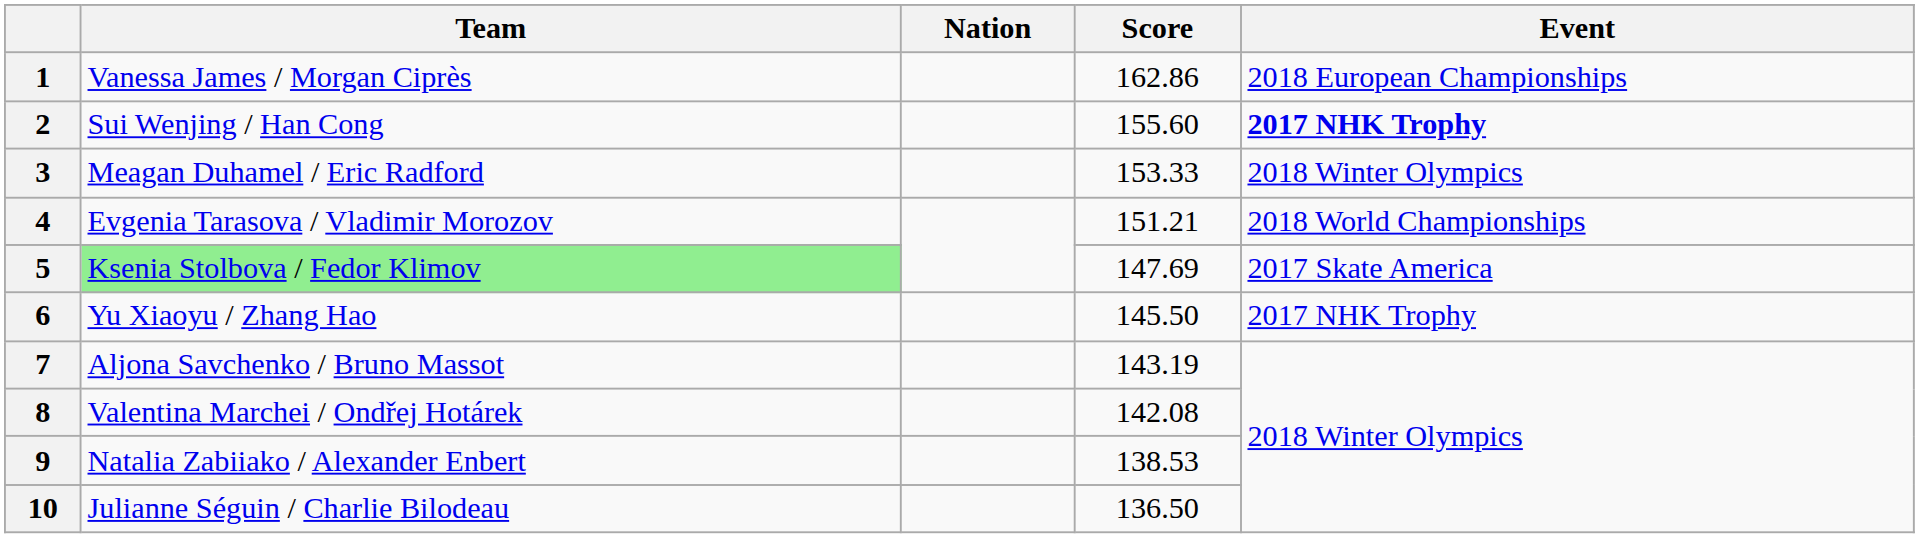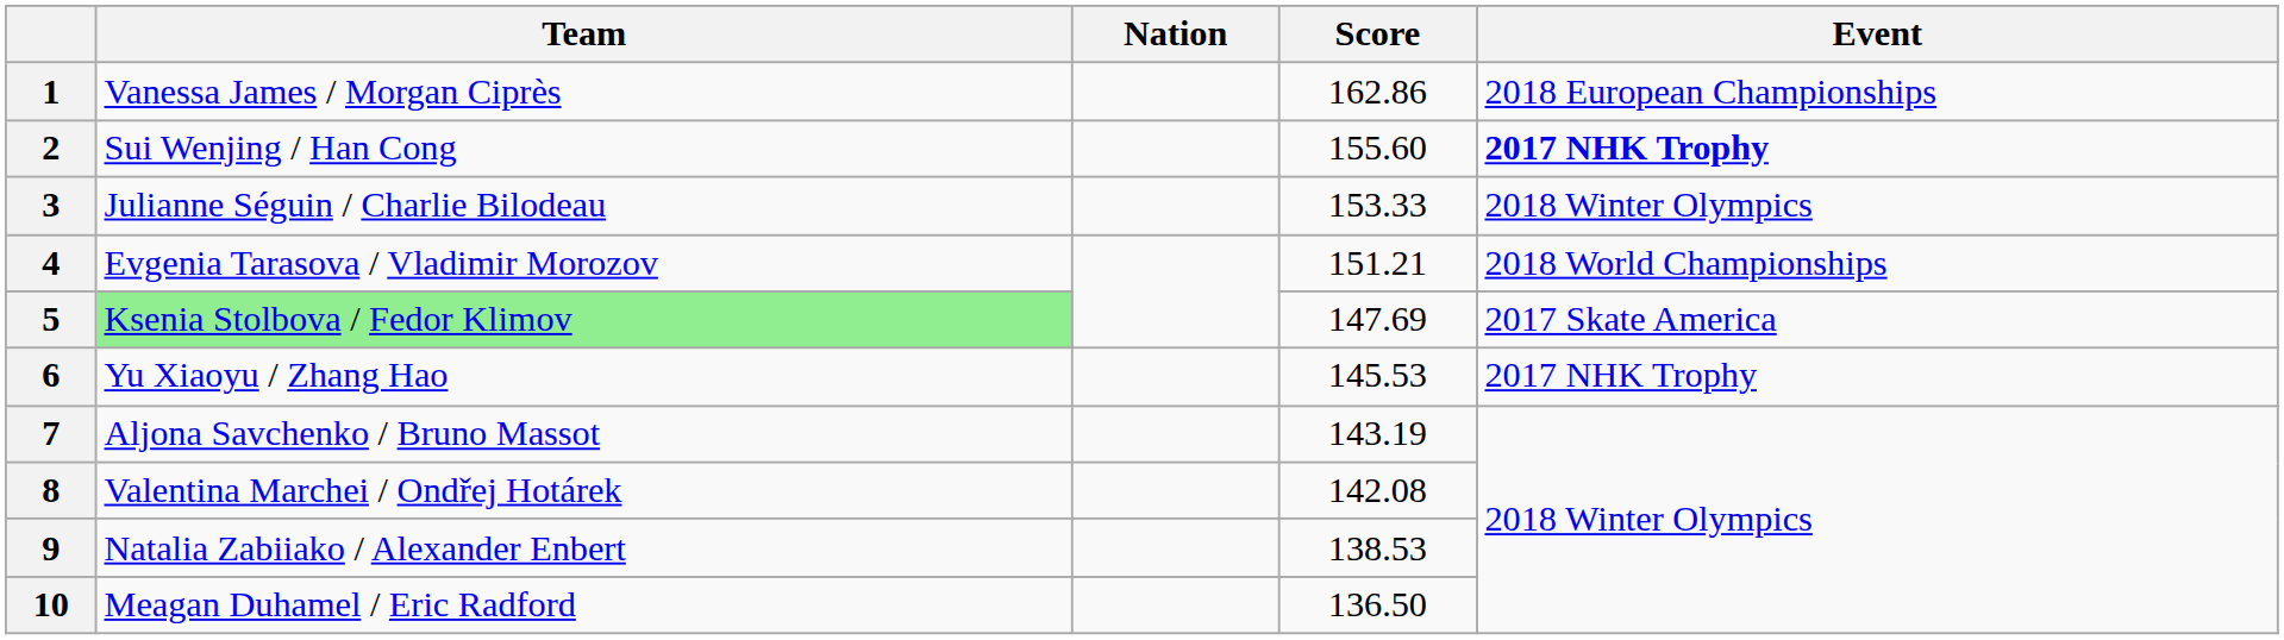 <table class="wikitable sortable" style="text-align:left; width:80%">
 <tr>
 <th scope="col"></th>
 <th scope="col">Team</th>
 <th scope="col">Nation</th>
 <th scope="col">Score</th>
 <th scope="col">Event</th>
 </tr>
 <tr>
 <th scope="row">1</th>
 <td><a href='#'>Vanessa James</a> / <a href='#'>Morgan Ciprès</a></td>
 <td></td>
 <td style="text-align:center;">162.86</td>
 <td><a href='#'>2018 European Championships</a></td>
 </tr>
 <tr>
 <th scope="row">2</th>
 <td><a href='#'>Sui Wenjing</a> / <a href='#'>Han Cong</a></td>
 <td></td>
 <td style="text-align:center;">155.60</td>
 <td><strong><a href='#'>2017 NHK Trophy</a></strong></td>
 </tr>
 <tr>
 <th scope="row">3</th>
-<td><a href='#'>Meagan Duhamel</a> / <a href='#'>Eric Radford</a></td>
+<td><a href='#'>Julianne Séguin</a> / <a href='#'>Charlie Bilodeau</a></td>
 <td></td>
 <td style="text-align:center;">153.33</td>
 <td><a href='#'>2018 Winter Olympics</a></td>
 </tr>
 <tr>
 <th scope="row">4</th>
 <td><a href='#'>Evgenia Tarasova</a> / <a href='#'>Vladimir Morozov</a></td>
 <td rowspan="2"></td>
 <td style="text-align:center;">151.21</td>
 <td><a href='#'>2018 World Championships</a></td>
 </tr>
 <tr>
 <th scope="row">5</th>
 <td style="background: lightgreen;"><a href='#'>Ksenia Stolbova</a> / <a href='#'>Fedor Klimov</a></td>
 <td style="text-align:center;">147.69</td>
 <td><a href='#'>2017 Skate America</a></td>
 </tr>
 <tr>
 <th scope="row">6</th>
 <td><a href='#'>Yu Xiaoyu</a> / <a href='#'>Zhang Hao</a></td>
 <td></td>
-<td style="text-align:center;">145.50</td>
+<td style="text-align:center;">145.53</td>
 <td><a href='#'>2017 NHK Trophy</a></td>
 </tr>
 <tr>
 <th scope="row">7</th>
 <td><a href='#'>Aljona Savchenko</a> / <a href='#'>Bruno Massot</a></td>
 <td></td>
 <td style="text-align:center;">143.19</td>
 <td rowspan="4"><a href='#'>2018 Winter Olympics</a></td>
 </tr>
 <tr>
 <th scope="row">8</th>
 <td><a href='#'>Valentina Marchei</a> / <a href='#'>Ondřej Hotárek</a></td>
 <td></td>
 <td style="text-align:center;">142.08</td>
 </tr>
 <tr>
 <th scope="row">9</th>
 <td><a href='#'>Natalia Zabiiako</a> / <a href='#'>Alexander Enbert</a></td>
 <td></td>
 <td style="text-align:center;">138.53</td>
 </tr>
 <tr>
 <th scope="row">10</th>
-<td><a href='#'>Julianne Séguin</a> / <a href='#'>Charlie Bilodeau</a></td>
+<td><a href='#'>Meagan Duhamel</a> / <a href='#'>Eric Radford</a></td>
 <td></td>
 <td style="text-align:center;">136.50</td>
 </tr>
 </table>
